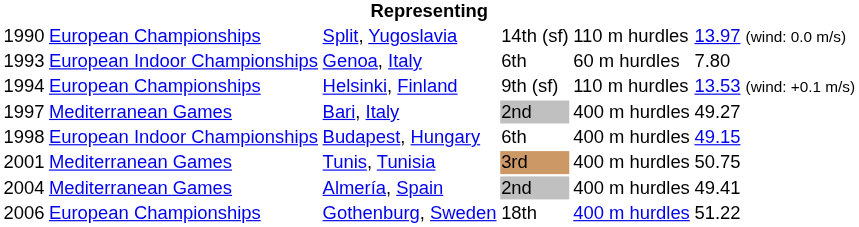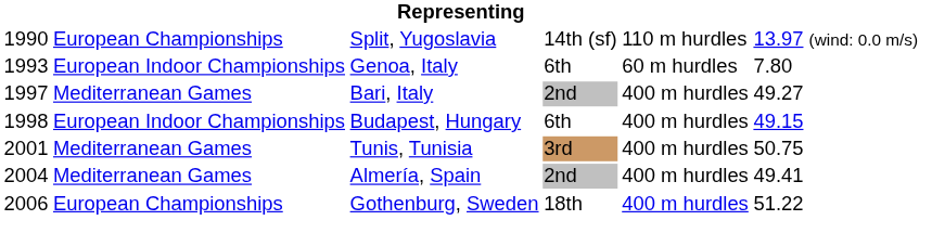 <table>
 <tr>
 <th colspan="6">Representing </th>
 </tr>
 <tr>
 <td>1990</td>
 <td><a href='#'>European Championships</a></td>
 <td><a href='#'>Split</a>, <a href='#'>Yugoslavia</a></td>
 <td>14th (sf)</td>
 <td>110 m hurdles</td>
 <td><a href='#'>13.97</a> <small>(wind: 0.0 m/s)</small></td>
 </tr>
 <tr>
 <td>1993</td>
 <td><a href='#'>European Indoor Championships</a></td>
 <td><a href='#'>Genoa</a>, <a href='#'>Italy</a></td>
 <td>6th</td>
 <td>60 m hurdles</td>
 <td>7.80</td>
-</tr>
-<tr>
-<td>1994</td>
-<td><a href='#'>European Championships</a></td>
-<td><a href='#'>Helsinki</a>, <a href='#'>Finland</a></td>
-<td>9th (sf)</td>
-<td>110 m hurdles</td>
-<td><a href='#'>13.53</a> <small>(wind: +0.1 m/s)</small></td>
 </tr>
 <tr>
 <td>1997</td>
 <td><a href='#'>Mediterranean Games</a></td>
 <td><a href='#'>Bari</a>, <a href='#'>Italy</a></td>
 <td bgcolor="silver">2nd</td>
 <td>400 m hurdles</td>
 <td>49.27</td>
 </tr>
 <tr>
 <td>1998</td>
 <td><a href='#'>European Indoor Championships</a></td>
 <td><a href='#'>Budapest</a>, <a href='#'>Hungary</a></td>
 <td>6th</td>
 <td>400 m hurdles</td>
 <td><a href='#'>49.15</a></td>
 </tr>
 <tr>
 <td>2001</td>
 <td><a href='#'>Mediterranean Games</a></td>
 <td><a href='#'>Tunis</a>, <a href='#'>Tunisia</a></td>
 <td bgcolor="cc9966">3rd</td>
 <td>400 m hurdles</td>
 <td>50.75</td>
 </tr>
 <tr>
 <td>2004</td>
 <td><a href='#'>Mediterranean Games</a></td>
 <td><a href='#'>Almería</a>, <a href='#'>Spain</a></td>
 <td bgcolor="silver">2nd</td>
 <td>400 m hurdles</td>
 <td>49.41</td>
 </tr>
 <tr>
 <td>2006</td>
 <td><a href='#'>European Championships</a></td>
 <td><a href='#'>Gothenburg</a>, <a href='#'>Sweden</a></td>
 <td>18th</td>
 <td><a href='#'>400 m hurdles</a></td>
 <td>51.22</td>
 </tr>
 </table>
